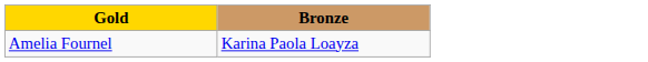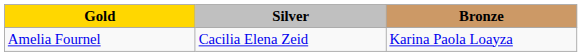 <table class="wikitable" style="text-align:left">
 <tr align="center">
 <td width=200 bgcolor=gold><strong>Gold</strong></td>
+<td width=200 bgcolor=silver><strong>Silver</strong></td>
 <td width=200 bgcolor=CC9966><strong>Bronze</strong></td>
 </tr>
 <tr>
 <td><a href='#'>Amelia Fournel</a><br><em></em></td>
+<td><a href='#'>Cacilia Elena Zeid</a><br><em></em></td>
 <td><a href='#'>Karina Paola Loayza</a><br><em></em></td>
 </tr>
 </table>
